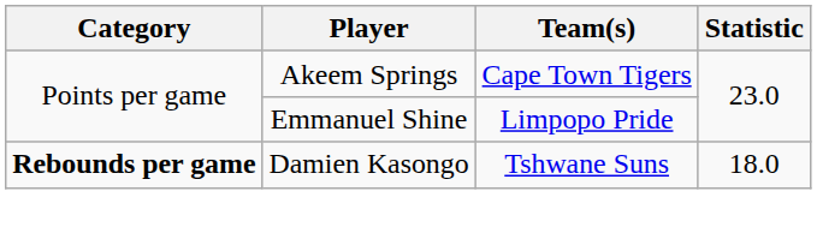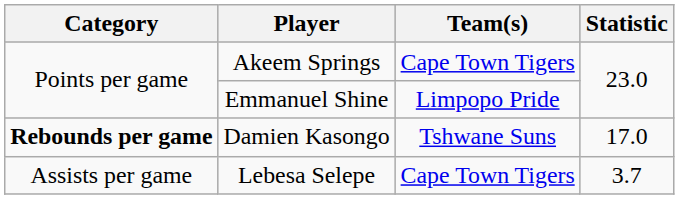 <table class="wikitable" style="text-align:center">
 <tr>
 <th>Category</th>
 <th>Player</th>
 <th>Team(s)</th>
 <th>Statistic</th>
 </tr>
 <tr>
 <td rowspan="2">Points per game</td>
 <td>Akeem Springs</td>
 <td><a href='#'>Cape Town Tigers</a></td>
 <td rowspan="2">23.0</td>
 </tr>
 <tr>
 <td>Emmanuel Shine</td>
 <td><a href='#'>Limpopo Pride</a></td>
 </tr>
 <tr>
 <td><strong>Rebounds per game</strong></td>
 <td>Damien Kasongo</td>
 <td><a href='#'>Tshwane Suns</a></td>
-<td>18.0</td>
+<td>17.0</td>
+</tr>
+<tr>
+<td>Assists per game</td>
+<td>Lebesa Selepe</td>
+<td><a href='#'>Cape Town Tigers</a></td>
+<td>3.7</td>
 </tr>
 </table>
